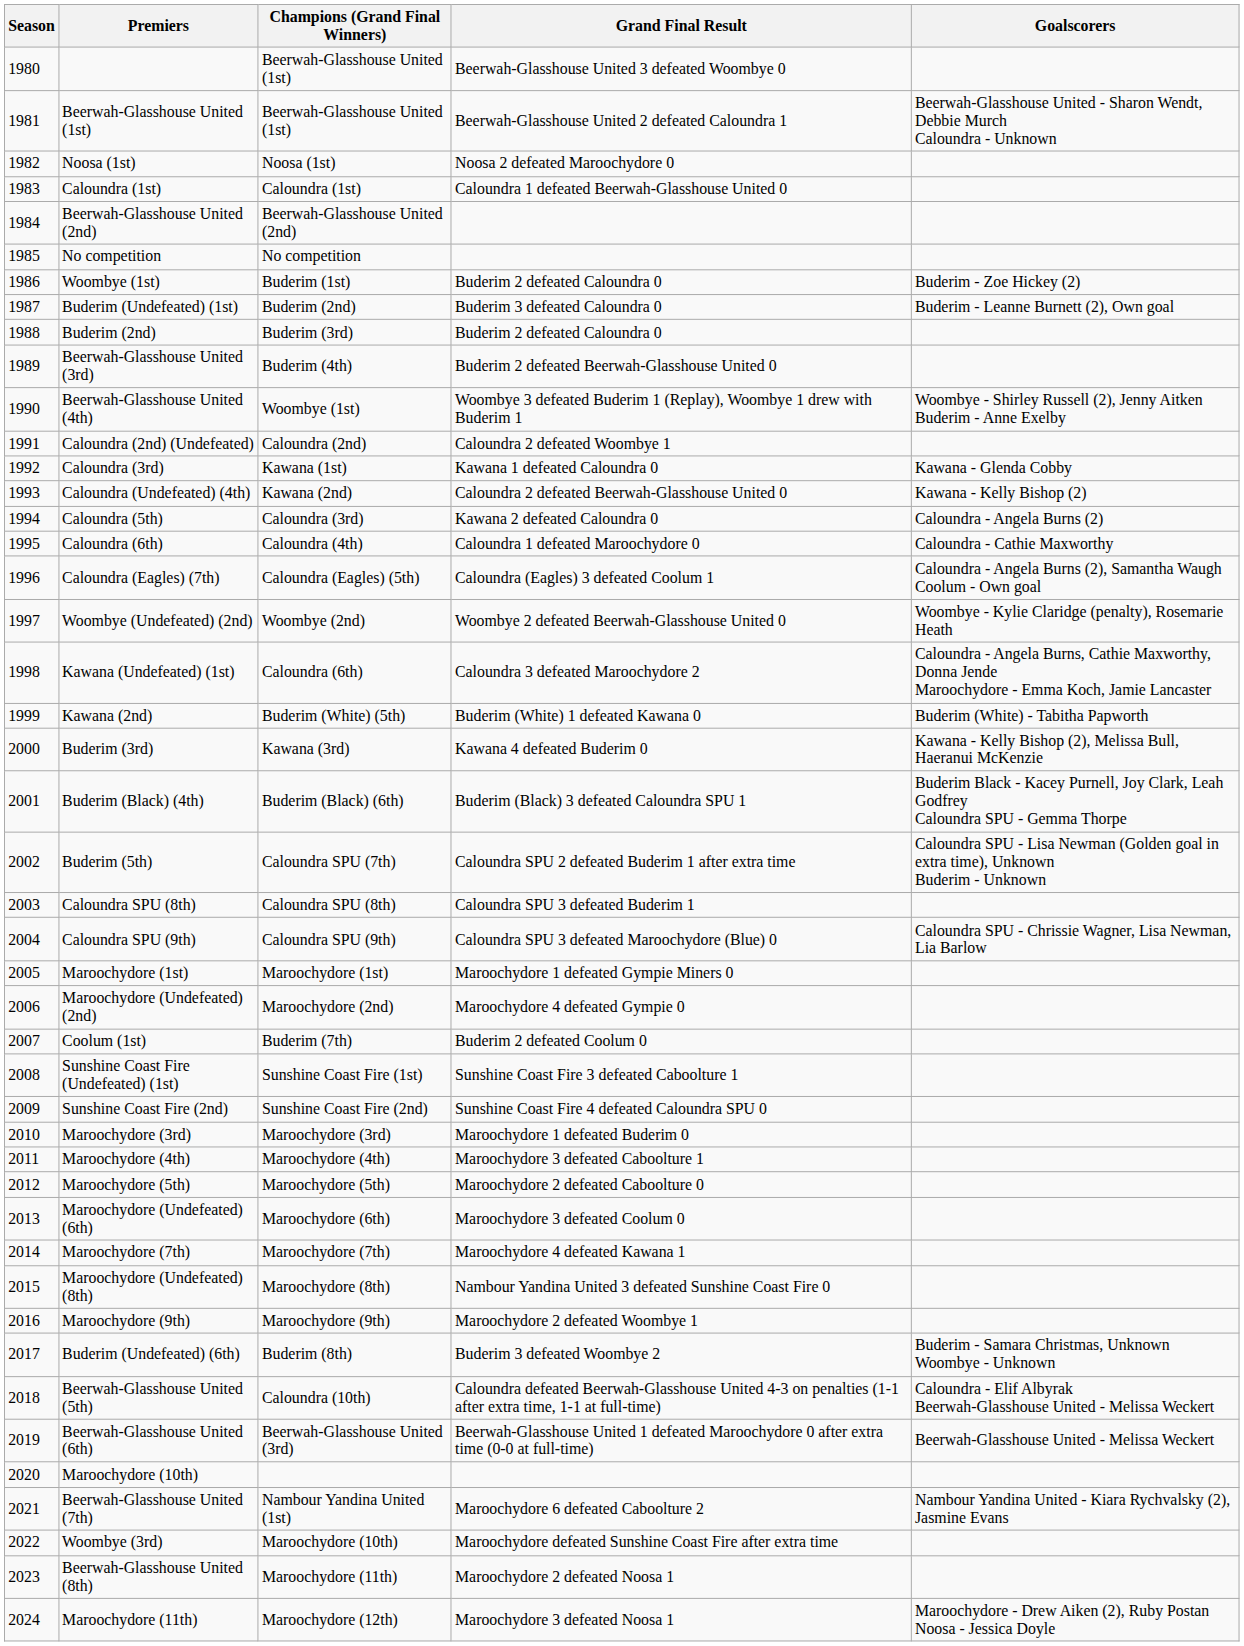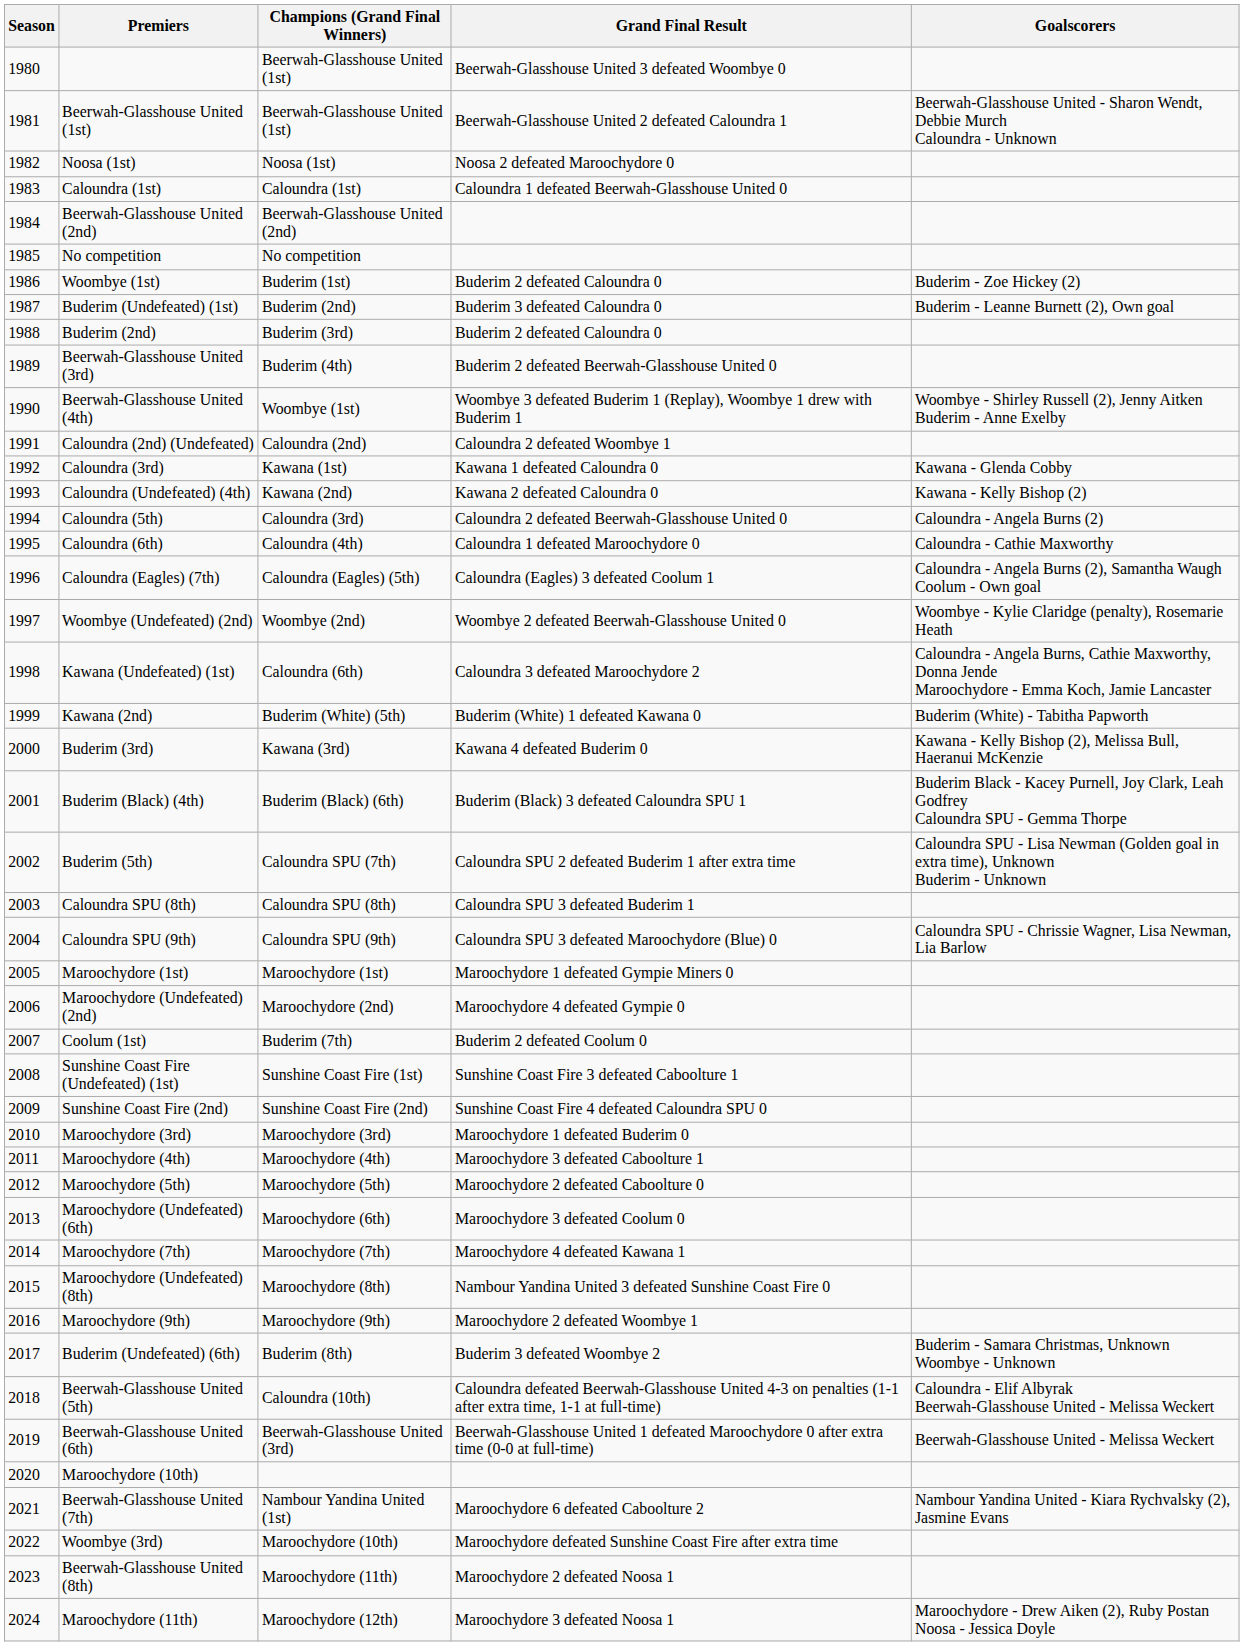 <table class="wikitable">
 <tr>
 <th>Season</th>
 <th>Premiers</th>
 <th>Champions (Grand Final Winners)</th>
 <th>Grand Final Result</th>
 <th>Goalscorers</th>
 </tr>
 <tr>
 <td>1980</td>
 <td></td>
 <td>Beerwah-Glasshouse United (1st)</td>
 <td>Beerwah-Glasshouse United 3 defeated Woombye 0</td>
 <td></td>
 </tr>
 <tr>
 <td>1981</td>
 <td>Beerwah-Glasshouse United (1st)</td>
 <td>Beerwah-Glasshouse United (1st)</td>
 <td>Beerwah-Glasshouse United 2 defeated Caloundra 1</td>
 <td>Beerwah-Glasshouse United - Sharon Wendt, Debbie Murch<br>Caloundra - Unknown</td>
 </tr>
 <tr>
 <td>1982</td>
 <td>Noosa (1st)</td>
 <td>Noosa (1st)</td>
 <td>Noosa 2 defeated Maroochydore 0</td>
 <td></td>
 </tr>
 <tr>
 <td>1983</td>
 <td>Caloundra (1st)</td>
 <td>Caloundra (1st)</td>
 <td>Caloundra 1 defeated Beerwah-Glasshouse United 0</td>
 <td></td>
 </tr>
 <tr>
 <td>1984</td>
 <td>Beerwah-Glasshouse United (2nd)</td>
 <td>Beerwah-Glasshouse United (2nd)</td>
 <td></td>
 <td></td>
 </tr>
 <tr>
 <td>1985</td>
 <td>No competition</td>
 <td>No competition</td>
 <td></td>
 <td></td>
 </tr>
 <tr>
 <td>1986</td>
 <td>Woombye (1st)</td>
 <td>Buderim (1st)</td>
 <td>Buderim 2 defeated Caloundra 0</td>
 <td>Buderim - Zoe Hickey (2)</td>
 </tr>
 <tr>
 <td>1987</td>
 <td>Buderim (Undefeated) (1st)</td>
 <td>Buderim (2nd)</td>
 <td>Buderim 3 defeated Caloundra 0</td>
 <td>Buderim - Leanne Burnett (2), Own goal</td>
 </tr>
 <tr>
 <td>1988</td>
 <td>Buderim (2nd)</td>
 <td>Buderim (3rd)</td>
 <td>Buderim 2 defeated Caloundra 0</td>
 <td></td>
 </tr>
 <tr>
 <td>1989</td>
 <td>Beerwah-Glasshouse United (3rd)</td>
 <td>Buderim (4th)</td>
 <td>Buderim 2 defeated Beerwah-Glasshouse United 0</td>
 <td></td>
 </tr>
 <tr>
 <td>1990</td>
 <td>Beerwah-Glasshouse United (4th)</td>
 <td>Woombye (1st)</td>
 <td>Woombye 3 defeated Buderim 1 (Replay), Woombye 1 drew with Buderim 1</td>
 <td>Woombye - Shirley Russell (2), Jenny Aitken<br>Buderim - Anne Exelby</td>
 </tr>
 <tr>
 <td>1991</td>
 <td>Caloundra (2nd) (Undefeated)</td>
 <td>Caloundra (2nd)</td>
 <td>Caloundra 2 defeated Woombye 1</td>
 <td></td>
 </tr>
 <tr>
 <td>1992</td>
 <td>Caloundra (3rd)</td>
 <td>Kawana (1st)</td>
 <td>Kawana 1 defeated Caloundra 0</td>
 <td>Kawana - Glenda Cobby</td>
 </tr>
 <tr>
 <td>1993</td>
 <td>Caloundra (Undefeated) (4th)</td>
 <td>Kawana (2nd)</td>
-<td>Caloundra 2 defeated Beerwah-Glasshouse United 0</td>
+<td>Kawana 2 defeated Caloundra 0</td>
 <td>Kawana - Kelly Bishop (2)</td>
 </tr>
 <tr>
 <td>1994</td>
 <td>Caloundra (5th)</td>
 <td>Caloundra (3rd)</td>
-<td>Kawana 2 defeated Caloundra 0</td>
+<td>Caloundra 2 defeated Beerwah-Glasshouse United 0</td>
 <td>Caloundra - Angela Burns (2)</td>
 </tr>
 <tr>
 <td>1995</td>
 <td>Caloundra (6th)</td>
 <td>Caloundra (4th)</td>
 <td>Caloundra 1 defeated Maroochydore 0</td>
 <td>Caloundra - Cathie Maxworthy</td>
 </tr>
 <tr>
 <td>1996</td>
 <td>Caloundra (Eagles) (7th)</td>
 <td>Caloundra (Eagles) (5th)</td>
 <td>Caloundra (Eagles) 3 defeated Coolum 1</td>
 <td>Caloundra - Angela Burns (2), Samantha Waugh<br>Coolum - Own goal</td>
 </tr>
 <tr>
 <td>1997</td>
 <td>Woombye (Undefeated) (2nd)</td>
 <td>Woombye (2nd)</td>
 <td>Woombye 2 defeated Beerwah-Glasshouse United 0</td>
 <td>Woombye - Kylie Claridge (penalty), Rosemarie Heath</td>
 </tr>
 <tr>
 <td>1998</td>
 <td>Kawana (Undefeated) (1st)</td>
 <td>Caloundra (6th)</td>
 <td>Caloundra 3 defeated Maroochydore 2</td>
 <td>Caloundra - Angela Burns, Cathie Maxworthy, Donna Jende<br>Maroochydore - Emma Koch, Jamie Lancaster</td>
 </tr>
 <tr>
 <td>1999</td>
 <td>Kawana (2nd)</td>
 <td>Buderim (White) (5th)</td>
 <td>Buderim (White) 1 defeated Kawana 0</td>
 <td>Buderim (White) - Tabitha Papworth</td>
 </tr>
 <tr>
 <td>2000</td>
 <td>Buderim (3rd)</td>
 <td>Kawana (3rd)</td>
 <td>Kawana 4 defeated Buderim 0</td>
 <td>Kawana - Kelly Bishop (2), Melissa Bull, Haeranui McKenzie</td>
 </tr>
 <tr>
 <td>2001</td>
 <td>Buderim (Black) (4th)</td>
 <td>Buderim (Black) (6th)</td>
 <td>Buderim (Black) 3 defeated Caloundra SPU 1</td>
 <td>Buderim Black - Kacey Purnell, Joy Clark, Leah Godfrey<br>Caloundra SPU - Gemma Thorpe</td>
 </tr>
 <tr>
 <td>2002</td>
 <td>Buderim (5th)</td>
 <td>Caloundra SPU (7th)</td>
 <td>Caloundra SPU 2 defeated Buderim 1 after extra time</td>
 <td>Caloundra SPU - Lisa Newman (Golden goal in extra time), Unknown<br>Buderim - Unknown</td>
 </tr>
 <tr>
 <td>2003</td>
 <td>Caloundra SPU (8th)</td>
 <td>Caloundra SPU (8th)</td>
 <td>Caloundra SPU 3 defeated Buderim 1</td>
 <td></td>
 </tr>
 <tr>
 <td>2004</td>
 <td>Caloundra SPU (9th)</td>
 <td>Caloundra SPU (9th)</td>
 <td>Caloundra SPU 3 defeated Maroochydore (Blue) 0</td>
 <td>Caloundra SPU - Chrissie Wagner, Lisa Newman, Lia Barlow</td>
 </tr>
 <tr>
 <td>2005</td>
 <td>Maroochydore (1st)</td>
 <td>Maroochydore (1st)</td>
 <td>Maroochydore 1 defeated Gympie Miners 0</td>
 <td></td>
 </tr>
 <tr>
 <td>2006</td>
 <td>Maroochydore (Undefeated) (2nd)</td>
 <td>Maroochydore (2nd)</td>
 <td>Maroochydore 4 defeated Gympie 0</td>
 <td></td>
 </tr>
 <tr>
 <td>2007</td>
 <td>Coolum (1st)</td>
 <td>Buderim (7th)</td>
 <td>Buderim 2 defeated Coolum 0</td>
 <td></td>
 </tr>
 <tr>
 <td>2008</td>
 <td>Sunshine Coast Fire (Undefeated) (1st)</td>
 <td>Sunshine Coast Fire (1st)</td>
 <td>Sunshine Coast Fire 3 defeated Caboolture 1</td>
 <td></td>
 </tr>
 <tr>
 <td>2009</td>
 <td>Sunshine Coast Fire (2nd)</td>
 <td>Sunshine Coast Fire (2nd)</td>
 <td>Sunshine Coast Fire 4 defeated Caloundra SPU 0</td>
 <td></td>
 </tr>
 <tr>
 <td>2010</td>
 <td>Maroochydore (3rd)</td>
 <td>Maroochydore (3rd)</td>
 <td>Maroochydore 1 defeated Buderim 0</td>
 <td></td>
 </tr>
 <tr>
 <td>2011</td>
 <td>Maroochydore (4th)</td>
 <td>Maroochydore (4th)</td>
 <td>Maroochydore 3 defeated Caboolture 1</td>
 <td></td>
 </tr>
 <tr>
 <td>2012</td>
 <td>Maroochydore (5th)</td>
 <td>Maroochydore (5th)</td>
 <td>Maroochydore 2 defeated Caboolture 0</td>
 <td></td>
 </tr>
 <tr>
 <td>2013</td>
 <td>Maroochydore (Undefeated) (6th)</td>
 <td>Maroochydore (6th)</td>
 <td>Maroochydore 3 defeated Coolum 0</td>
 <td></td>
 </tr>
 <tr>
 <td>2014</td>
 <td>Maroochydore (7th)</td>
 <td>Maroochydore (7th)</td>
 <td>Maroochydore 4 defeated Kawana 1</td>
 <td></td>
 </tr>
 <tr>
 <td>2015</td>
 <td>Maroochydore (Undefeated) (8th)</td>
 <td>Maroochydore (8th)</td>
 <td>Nambour Yandina United 3 defeated Sunshine Coast Fire 0</td>
 <td></td>
 </tr>
 <tr>
 <td>2016</td>
 <td>Maroochydore (9th)</td>
 <td>Maroochydore (9th)</td>
 <td>Maroochydore 2 defeated Woombye 1</td>
 <td></td>
 </tr>
 <tr>
 <td>2017</td>
 <td>Buderim (Undefeated) (6th)</td>
 <td>Buderim (8th)</td>
 <td>Buderim 3 defeated Woombye 2</td>
 <td>Buderim - Samara Christmas, Unknown<br>Woombye - Unknown</td>
 </tr>
 <tr>
 <td>2018</td>
 <td>Beerwah-Glasshouse United (5th)</td>
 <td>Caloundra (10th)</td>
 <td>Caloundra defeated Beerwah-Glasshouse United 4-3 on penalties (1-1 after extra time, 1-1 at full-time)</td>
 <td>Caloundra - Elif Albyrak<br>Beerwah-Glasshouse United - Melissa Weckert</td>
 </tr>
 <tr>
 <td>2019</td>
 <td>Beerwah-Glasshouse United (6th)</td>
 <td>Beerwah-Glasshouse United (3rd)</td>
 <td>Beerwah-Glasshouse United 1 defeated Maroochydore 0 after extra time (0-0 at full-time)</td>
 <td>Beerwah-Glasshouse United - Melissa Weckert</td>
 </tr>
 <tr>
 <td>2020</td>
 <td>Maroochydore (10th)</td>
 <td></td>
 <td></td>
 <td></td>
 </tr>
 <tr>
 <td>2021</td>
 <td>Beerwah-Glasshouse United (7th)</td>
 <td>Nambour Yandina United (1st)</td>
 <td>Maroochydore 6 defeated Caboolture 2</td>
 <td>Nambour Yandina United - Kiara Rychvalsky (2), Jasmine Evans</td>
 </tr>
 <tr>
 <td>2022</td>
 <td>Woombye (3rd)</td>
 <td>Maroochydore (10th)</td>
 <td>Maroochydore defeated Sunshine Coast Fire after extra time</td>
 <td></td>
 </tr>
 <tr>
 <td>2023</td>
 <td>Beerwah-Glasshouse United (8th)</td>
 <td>Maroochydore (11th)</td>
 <td>Maroochydore 2 defeated Noosa 1</td>
 <td></td>
 </tr>
 <tr>
 <td>2024</td>
 <td>Maroochydore (11th)</td>
 <td>Maroochydore (12th)</td>
 <td>Maroochydore 3 defeated Noosa 1</td>
 <td>Maroochydore - Drew Aiken (2), Ruby Postan<br>Noosa - Jessica Doyle</td>
 </tr>
 </table>
